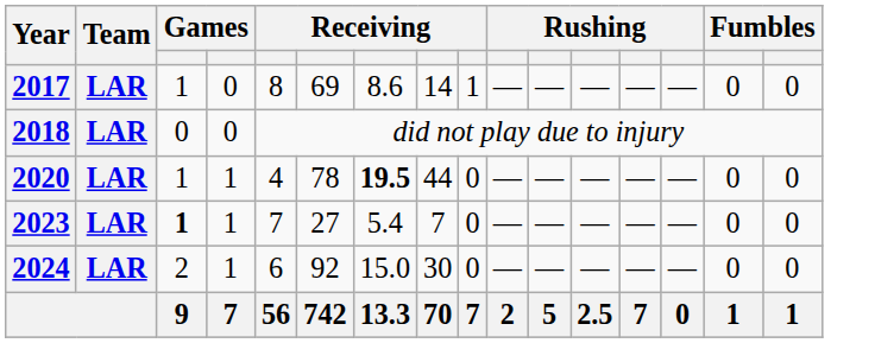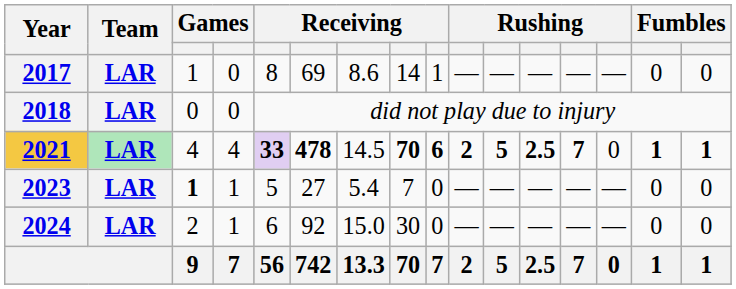 <table class="wikitable" style="text-align: center;">
 <tr>
 <th rowspan="2">Year</th>
 <th rowspan="2">Team</th>
 <th colspan="2">Games</th>
 <th colspan="5">Receiving</th>
 <th colspan="5">Rushing</th>
 <th colspan="2">Fumbles</th>
 </tr>
 <tr>
 <th></th>
 <th></th>
 <th></th>
 <th></th>
 <th></th>
 <th></th>
 <th></th>
 <th></th>
 <th></th>
 <th></th>
 <th></th>
 <th></th>
 <th></th>
 <th></th>
 </tr>
 <tr>
 <th><a href='#'>2017</a></th>
 <th><a href='#'>LAR</a></th>
 <td>1</td>
 <td>0</td>
 <td>8</td>
 <td>69</td>
 <td>8.6</td>
 <td>14</td>
 <td>1</td>
 <td>—</td>
 <td>—</td>
 <td>—</td>
 <td>—</td>
 <td>—</td>
 <td>0</td>
 <td>0</td>
 </tr>
 <tr>
 <th><a href='#'>2018</a></th>
 <th><a href='#'>LAR</a></th>
 <td>0</td>
 <td>0</td>
 <td colspan="12"><em>did not play due to injury</em></td>
 </tr>
 <tr>
-<th><a href='#'>2020</a></th>
-<th><a href='#'>LAR</a></th>
-<td>1</td>
-<td>1</td>
+<th style="background:#f4c842; width:3em;"><a href='#'>2021</a></th>
+<th style="background:#afe6ba; width:3em"><a href='#'>LAR</a></th>
 <td>4</td>
-<td>78</td>
-<td><strong>19.5</strong></td>
-<td>44</td>
+<td>4</td>
+<td style="background:#e0cef2;"><strong>33</strong></td>
+<td><strong>478</strong></td>
+<td>14.5</td>
+<td><strong>70</strong></td>
+<td><strong>6</strong></td>
+<td><strong>2</strong></td>
+<td><strong>5</strong></td>
+<td><strong>2.5</strong></td>
+<td><strong>7</strong></td>
 <td>0</td>
-<td>—</td>
-<td>—</td>
-<td>—</td>
-<td>—</td>
-<td>—</td>
-<td>0</td>
-<td>0</td>
+<td><strong>1</strong></td>
+<td><strong>1</strong></td>
 </tr>
 <tr>
 <th><a href='#'>2023</a></th>
 <th><a href='#'>LAR</a></th>
 <td><strong>1</strong></td>
 <td>1</td>
-<td>7</td>
+<td>5</td>
 <td>27</td>
 <td>5.4</td>
 <td>7</td>
 <td>0</td>
 <td>—</td>
 <td>—</td>
 <td>—</td>
 <td>—</td>
 <td>—</td>
 <td>0</td>
 <td>0</td>
 </tr>
 <tr>
 <th><a href='#'>2024</a></th>
 <th><a href='#'>LAR</a></th>
 <td>2</td>
 <td>1</td>
 <td>6</td>
 <td>92</td>
 <td>15.0</td>
 <td>30</td>
 <td>0</td>
 <td>—</td>
 <td>—</td>
 <td>—</td>
 <td>—</td>
 <td>—</td>
 <td>0</td>
 <td>0</td>
 </tr>
 <tr>
 <th colspan="2"></th>
 <th>9</th>
 <th>7</th>
 <th>56</th>
 <th>742</th>
 <th>13.3</th>
 <th>70</th>
 <th>7</th>
 <th>2</th>
 <th>5</th>
 <th>2.5</th>
 <th>7</th>
 <th>0</th>
 <th>1</th>
 <th>1</th>
 </tr>
 </table>
